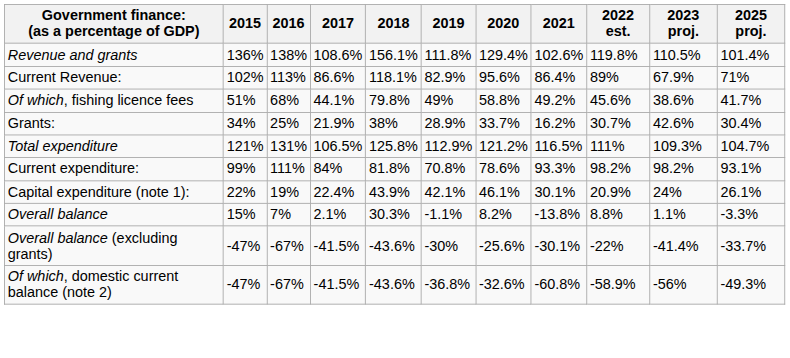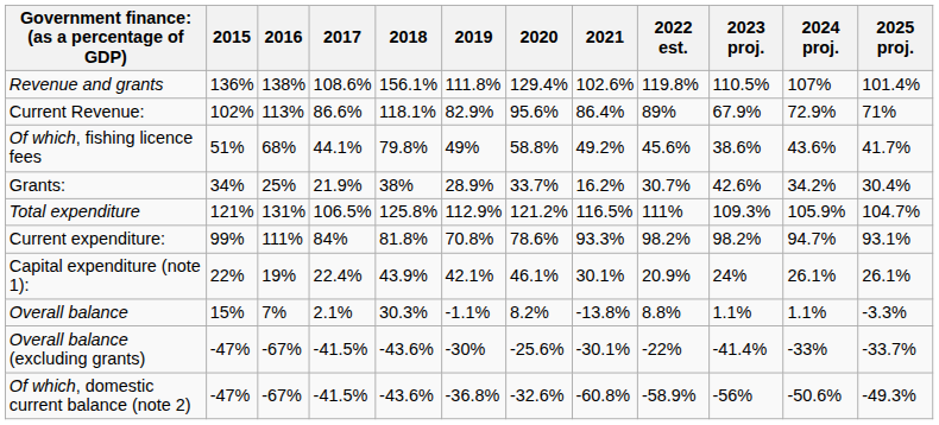 <table class="wikitable">
 <tr>
 <th><strong>Government finance:</strong><br> (as a percentage of GDP)</th>
 <th>2015</th>
 <th>2016</th>
 <th>2017</th>
 <th>2018</th>
 <th>2019</th>
 <th>2020</th>
 <th>2021</th>
 <th>2022 est.</th>
 <th>2023 proj.</th>
+<th>2024 proj.</th>
 <th>2025 proj.</th>
 </tr>
 <tr>
 <td><em>Revenue and grants</em></td>
 <td>136%</td>
 <td>138%</td>
 <td>108.6%</td>
 <td>156.1%</td>
 <td>111.8%</td>
 <td>129.4%</td>
 <td>102.6%</td>
 <td>119.8%</td>
 <td>110.5%</td>
+<td>107%</td>
 <td>101.4%</td>
 </tr>
 <tr>
 <td>Current Revenue:</td>
 <td>102%</td>
 <td>113%</td>
 <td>86.6%</td>
 <td>118.1%</td>
 <td>82.9%</td>
 <td>95.6%</td>
 <td>86.4%</td>
 <td>89%</td>
 <td>67.9%</td>
+<td>72.9%</td>
 <td>71%</td>
 </tr>
 <tr>
 <td><em>Of which</em>, fishing licence fees</td>
 <td>51%</td>
 <td>68%</td>
 <td>44.1%</td>
 <td>79.8%</td>
 <td>49%</td>
 <td>58.8%</td>
 <td>49.2%</td>
 <td>45.6%</td>
 <td>38.6%</td>
+<td>43.6%</td>
 <td>41.7%</td>
 </tr>
 <tr>
 <td>Grants:</td>
 <td>34%</td>
 <td>25%</td>
 <td>21.9%</td>
 <td>38%</td>
 <td>28.9%</td>
 <td>33.7%</td>
 <td>16.2%</td>
 <td>30.7%</td>
 <td>42.6%</td>
+<td>34.2%</td>
 <td>30.4%</td>
 </tr>
 <tr>
 <td><em>Total expenditure</em></td>
 <td>121%</td>
 <td>131%</td>
 <td>106.5%</td>
 <td>125.8%</td>
 <td>112.9%</td>
 <td>121.2%</td>
 <td>116.5%</td>
 <td>111%</td>
 <td>109.3%</td>
+<td>105.9%</td>
 <td>104.7%</td>
 </tr>
 <tr>
 <td>Current expenditure:</td>
 <td>99%</td>
 <td>111%</td>
 <td>84%</td>
 <td>81.8%</td>
 <td>70.8%</td>
 <td>78.6%</td>
 <td>93.3%</td>
 <td>98.2%</td>
 <td>98.2%</td>
+<td>94.7%</td>
 <td>93.1%</td>
 </tr>
 <tr>
 <td>Capital expenditure (note 1):</td>
 <td>22%</td>
 <td>19%</td>
 <td>22.4%</td>
 <td>43.9%</td>
 <td>42.1%</td>
 <td>46.1%</td>
 <td>30.1%</td>
 <td>20.9%</td>
 <td>24%</td>
 <td>26.1%</td>
+<td>26.1%</td>
 </tr>
 <tr>
 <td><em>Overall balance</em></td>
 <td>15%</td>
 <td>7%</td>
 <td>2.1%</td>
 <td>30.3%</td>
 <td>-1.1%</td>
 <td>8.2%</td>
 <td>-13.8%</td>
 <td>8.8%</td>
+<td>1.1%</td>
 <td>1.1%</td>
 <td>-3.3%</td>
 </tr>
 <tr>
 <td><em>Overall balance</em> (excluding grants)</td>
 <td>-47%</td>
 <td>-67%</td>
 <td>-41.5%</td>
 <td>-43.6%</td>
 <td>-30%</td>
 <td>-25.6%</td>
 <td>-30.1%</td>
 <td>-22%</td>
 <td>-41.4%</td>
+<td>-33%</td>
 <td>-33.7%</td>
 </tr>
 <tr>
 <td><em>Of which</em>, domestic current balance (note 2)</td>
 <td>-47%</td>
 <td>-67%</td>
 <td>-41.5%</td>
 <td>-43.6%</td>
 <td>-36.8%</td>
 <td>-32.6%</td>
 <td>-60.8%</td>
 <td>-58.9%</td>
 <td>-56%</td>
+<td>-50.6%</td>
 <td>-49.3%</td>
 </tr>
 </table>
